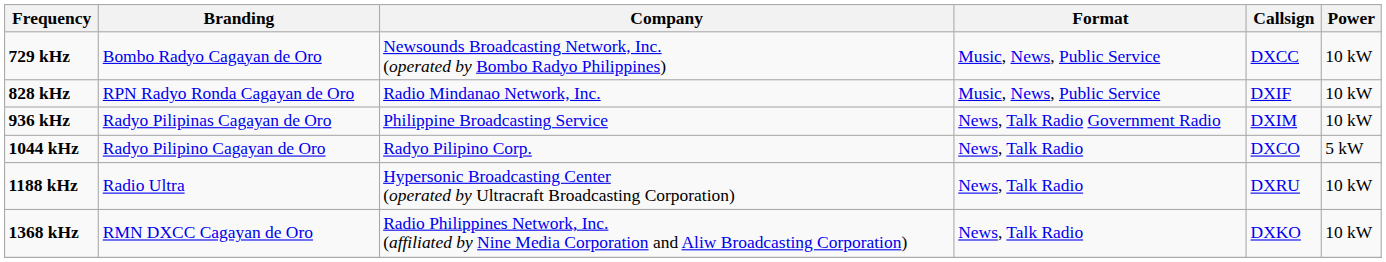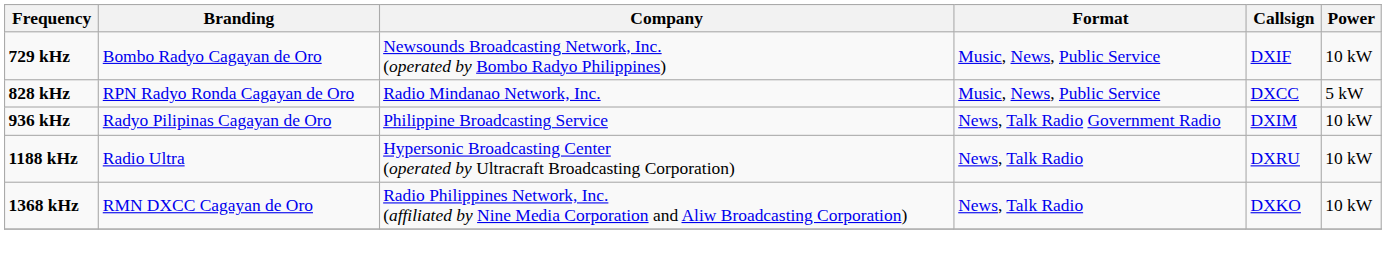 <table class="wikitable" style="width:100%" style="text-align:center;">
 <tr>
 <th>Frequency</th>
 <th>Branding</th>
 <th>Company</th>
 <th>Format</th>
 <th>Callsign</th>
 <th>Power</th>
 </tr>
 <tr>
 <td><strong>729 kHz</strong></td>
 <td><a href='#'>Bombo Radyo Cagayan de Oro</a></td>
 <td><a href='#'>Newsounds Broadcasting Network, Inc.</a><br>(<em>operated by</em> <a href='#'>Bombo Radyo Philippines</a>)</td>
 <td><a href='#'>Music</a>, <a href='#'>News</a>, <a href='#'>Public Service</a></td>
-<td><a href='#'>DXCC</a></td>
+<td><a href='#'>DXIF</a></td>
 <td>10 kW</td>
 </tr>
 <tr>
 <td><strong>828 kHz</strong></td>
 <td><a href='#'>RPN Radyo Ronda Cagayan de Oro</a></td>
 <td><a href='#'>Radio Mindanao Network, Inc.</a></td>
 <td><a href='#'>Music</a>, <a href='#'>News</a>, <a href='#'>Public Service</a></td>
-<td><a href='#'>DXIF</a></td>
-<td>10 kW</td>
+<td><a href='#'>DXCC</a></td>
+<td>5 kW</td>
 </tr>
 <tr>
 <td><strong>936 kHz</strong></td>
 <td><a href='#'>Radyo Pilipinas Cagayan de Oro</a></td>
 <td><a href='#'>Philippine Broadcasting Service</a></td>
 <td><a href='#'>News</a>, <a href='#'>Talk Radio</a> <a href='#'>Government Radio</a></td>
 <td><a href='#'>DXIM</a></td>
 <td>10 kW</td>
-</tr>
-<tr>
-<td><strong>1044 kHz</strong></td>
-<td><a href='#'>Radyo Pilipino Cagayan de Oro</a></td>
-<td><a href='#'>Radyo Pilipino Corp.</a></td>
-<td><a href='#'>News</a>, <a href='#'>Talk Radio</a></td>
-<td><a href='#'>DXCO</a></td>
-<td>5 kW</td>
 </tr>
 <tr>
 <td><strong>1188 kHz</strong></td>
 <td><a href='#'>Radio Ultra</a></td>
 <td><a href='#'>Hypersonic Broadcasting Center</a><br>(<em>operated by</em> Ultracraft Broadcasting Corporation)</td>
 <td><a href='#'>News</a>, <a href='#'>Talk Radio</a></td>
 <td><a href='#'>DXRU</a></td>
 <td>10 kW</td>
 </tr>
 <tr>
 <td><strong>1368 kHz</strong></td>
 <td><a href='#'>RMN DXCC Cagayan de Oro</a></td>
 <td><a href='#'>Radio Philippines Network, Inc.</a><br>(<em>affiliated by</em> <a href='#'>Nine Media Corporation</a> and <a href='#'>Aliw Broadcasting Corporation</a>)</td>
 <td><a href='#'>News</a>, <a href='#'>Talk Radio</a></td>
 <td><a href='#'>DXKO</a></td>
 <td>10 kW</td>
 </tr>
 <tr>
 </tr>
 </table>
